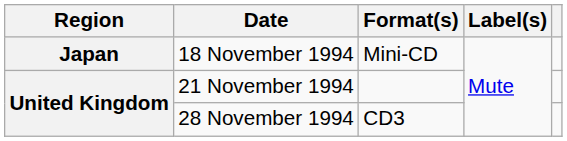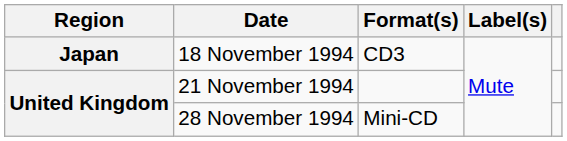 <table class="wikitable plainrowheaders">
 <tr>
 <th scope="col">Region</th>
 <th scope="col">Date</th>
 <th scope="col">Format(s)</th>
 <th scope="col">Label(s)</th>
 <th scope="col"></th>
 </tr>
 <tr>
 <th scope="row">Japan</th>
 <td>18 November 1994</td>
-<td>Mini-CD</td>
+<td>CD3</td>
 <td rowspan="3"><a href='#'>Mute</a></td>
 <td></td>
 </tr>
 <tr>
 <th scope="row" rowspan="2">United Kingdom</th>
 <td>21 November 1994</td>
 <td></td>
 <td></td>
 </tr>
 <tr>
 <td>28 November 1994</td>
-<td>CD3</td>
+<td>Mini-CD</td>
 <td></td>
 </tr>
 </table>
